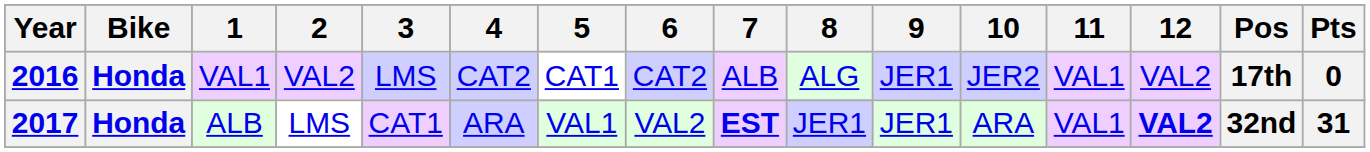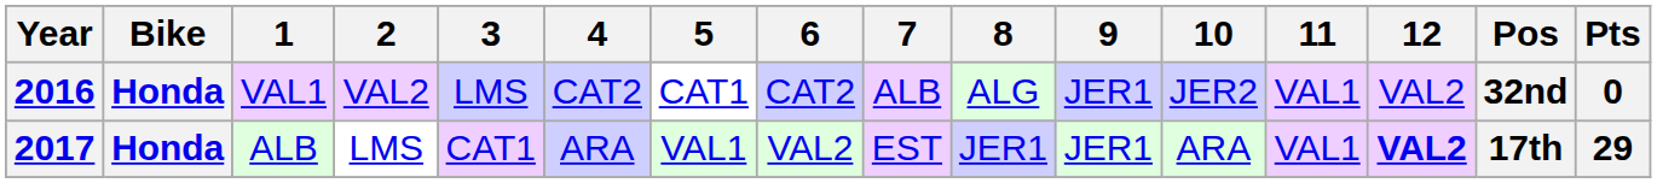 <table class="wikitable" style="text-align:center">
 <tr>
 <th>Year</th>
 <th>Bike</th>
 <th>1</th>
 <th>2</th>
 <th>3</th>
 <th>4</th>
 <th>5</th>
 <th>6</th>
 <th>7</th>
 <th>8</th>
 <th>9</th>
 <th>10</th>
 <th>11</th>
 <th>12</th>
 <th>Pos</th>
 <th>Pts</th>
 </tr>
 <tr>
 <th><a href='#'>2016</a></th>
 <th><a href='#'>Honda</a></th>
 <td style="background:#efcfff;"><a href='#'>VAL1</a><br></td>
 <td style="background:#efcfff;"><a href='#'>VAL2</a><br></td>
 <td style="background:#cfcfff;"><a href='#'>LMS</a><br></td>
 <td style="background:#cfcfff;"><a href='#'>CAT2</a><br></td>
 <td style="background:#ffffff;"><a href='#'>CAT1</a><br></td>
 <td style="background:#cfcfff;"><a href='#'>CAT2</a><br></td>
 <td style="background:#efcfff;"><a href='#'>ALB</a><br></td>
 <td style="background:#dfffdf;"><a href='#'>ALG</a><br></td>
 <td style="background:#cfcfff;"><a href='#'>JER1</a><br></td>
 <td style="background:#cfcfff;"><a href='#'>JER2</a><br></td>
 <td style="background:#efcfff;"><a href='#'>VAL1</a><br></td>
 <td style="background:#efcfff;"><a href='#'>VAL2</a><br></td>
-<th>17th</th>
+<th>32nd</th>
 <th>0</th>
 </tr>
 <tr>
 <th><a href='#'>2017</a></th>
 <th><a href='#'>Honda</a></th>
 <td style="background:#dfffdf;"><a href='#'>ALB</a><br></td>
 <td style="background:#ffffff;"><a href='#'>LMS</a><br></td>
 <td style="background:#efcfff;"><a href='#'>CAT1</a><br></td>
 <td style="background:#cfcfff;"><a href='#'>ARA</a><br></td>
 <td style="background:#dfffdf;"><a href='#'>VAL1</a><br></td>
 <td style="background:#dfffdf;"><a href='#'>VAL2</a><br></td>
-<td style="background:#efcfff;"><strong><a href='#'>EST</a><br></strong></td>
+<td style="background:#efcfff;"><a href='#'>EST</a><br></td>
 <td style="background:#cfcfff;"><a href='#'>JER1</a><br></td>
 <td style="background:#dfffdf;"><a href='#'>JER1</a><br></td>
 <td style="background:#dfffdf;"><a href='#'>ARA</a><br></td>
 <td style="background:#efcfff;"><a href='#'>VAL1</a><br></td>
 <td style="background:#efcfff;"><strong><a href='#'>VAL2</a><br></strong></td>
-<th>32nd</th>
-<th>31</th>
+<th>17th</th>
+<th>29</th>
 </tr>
 </table>
